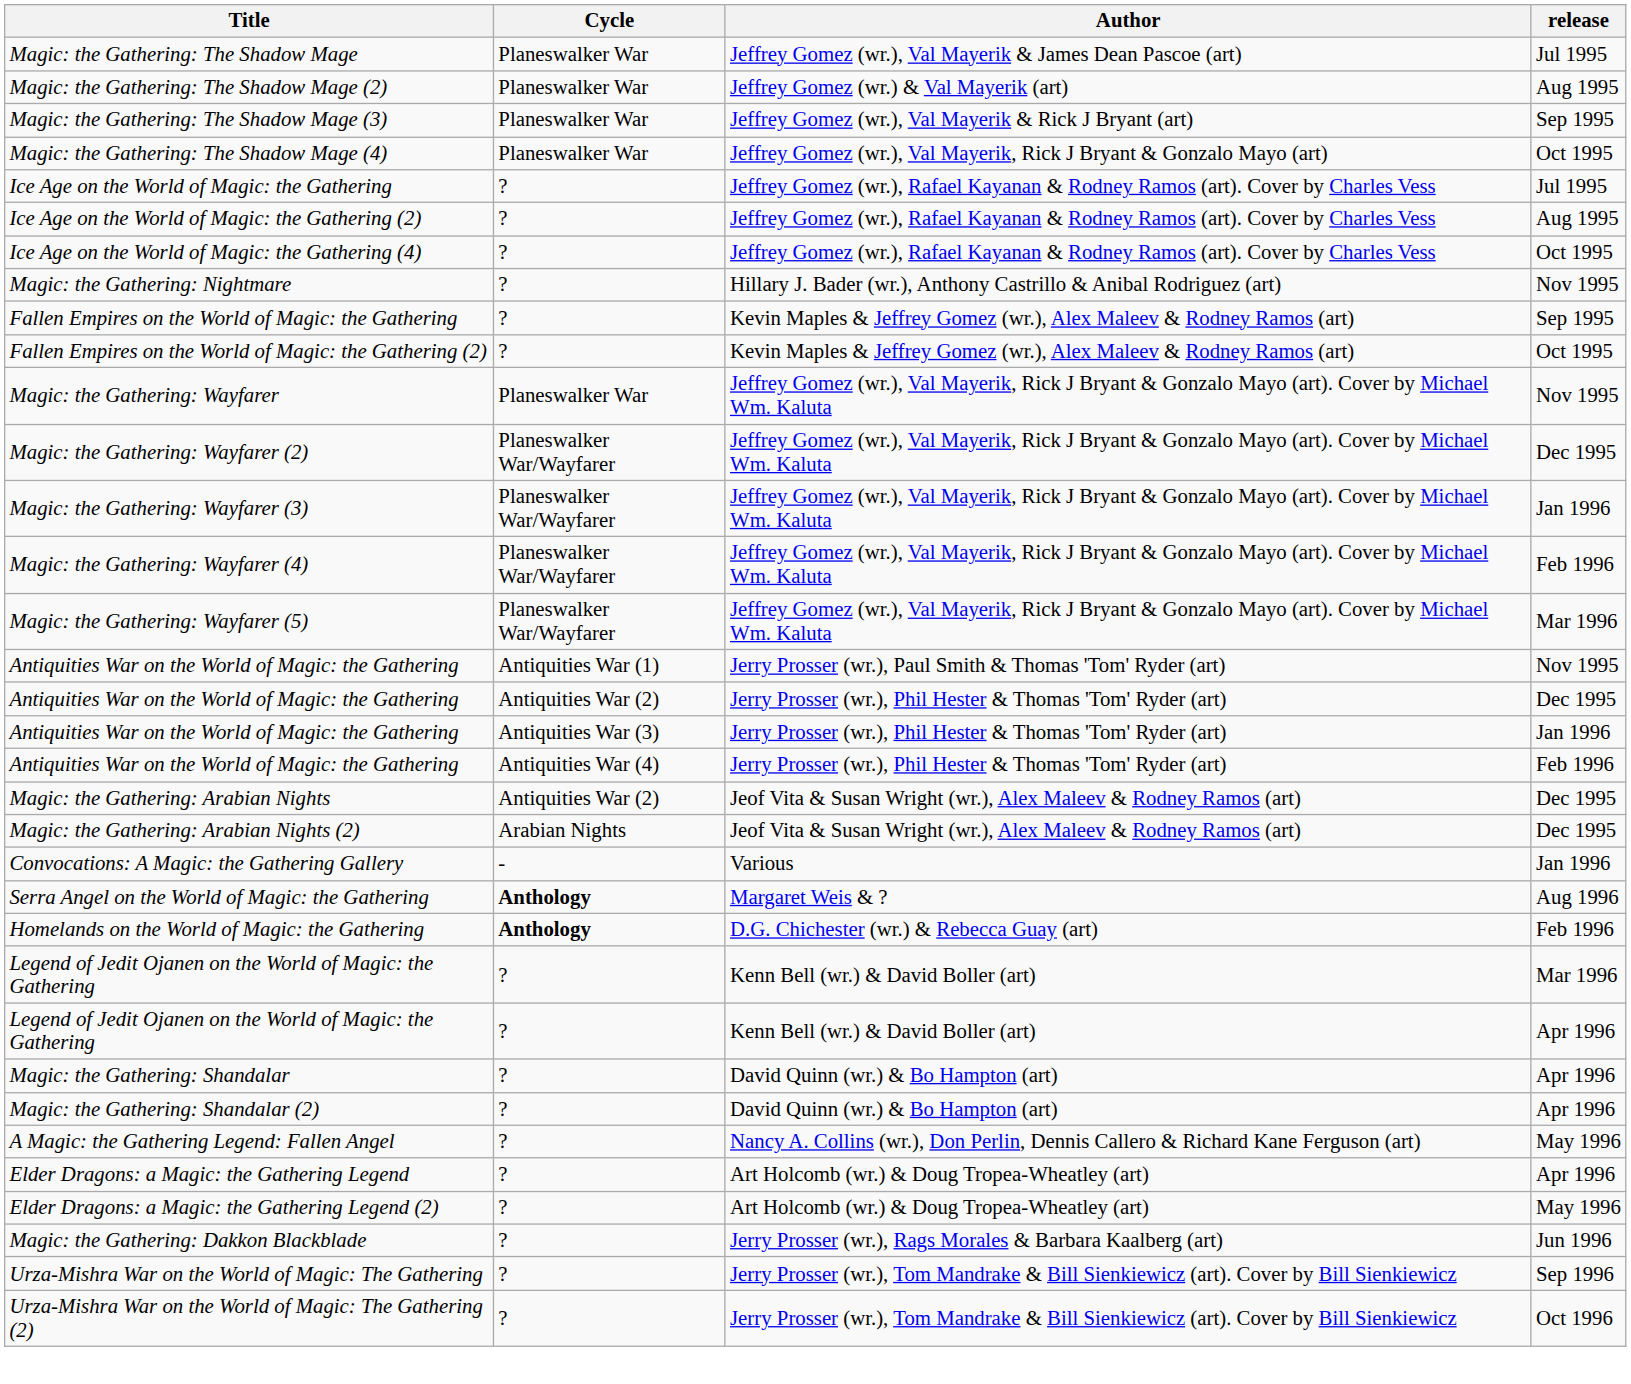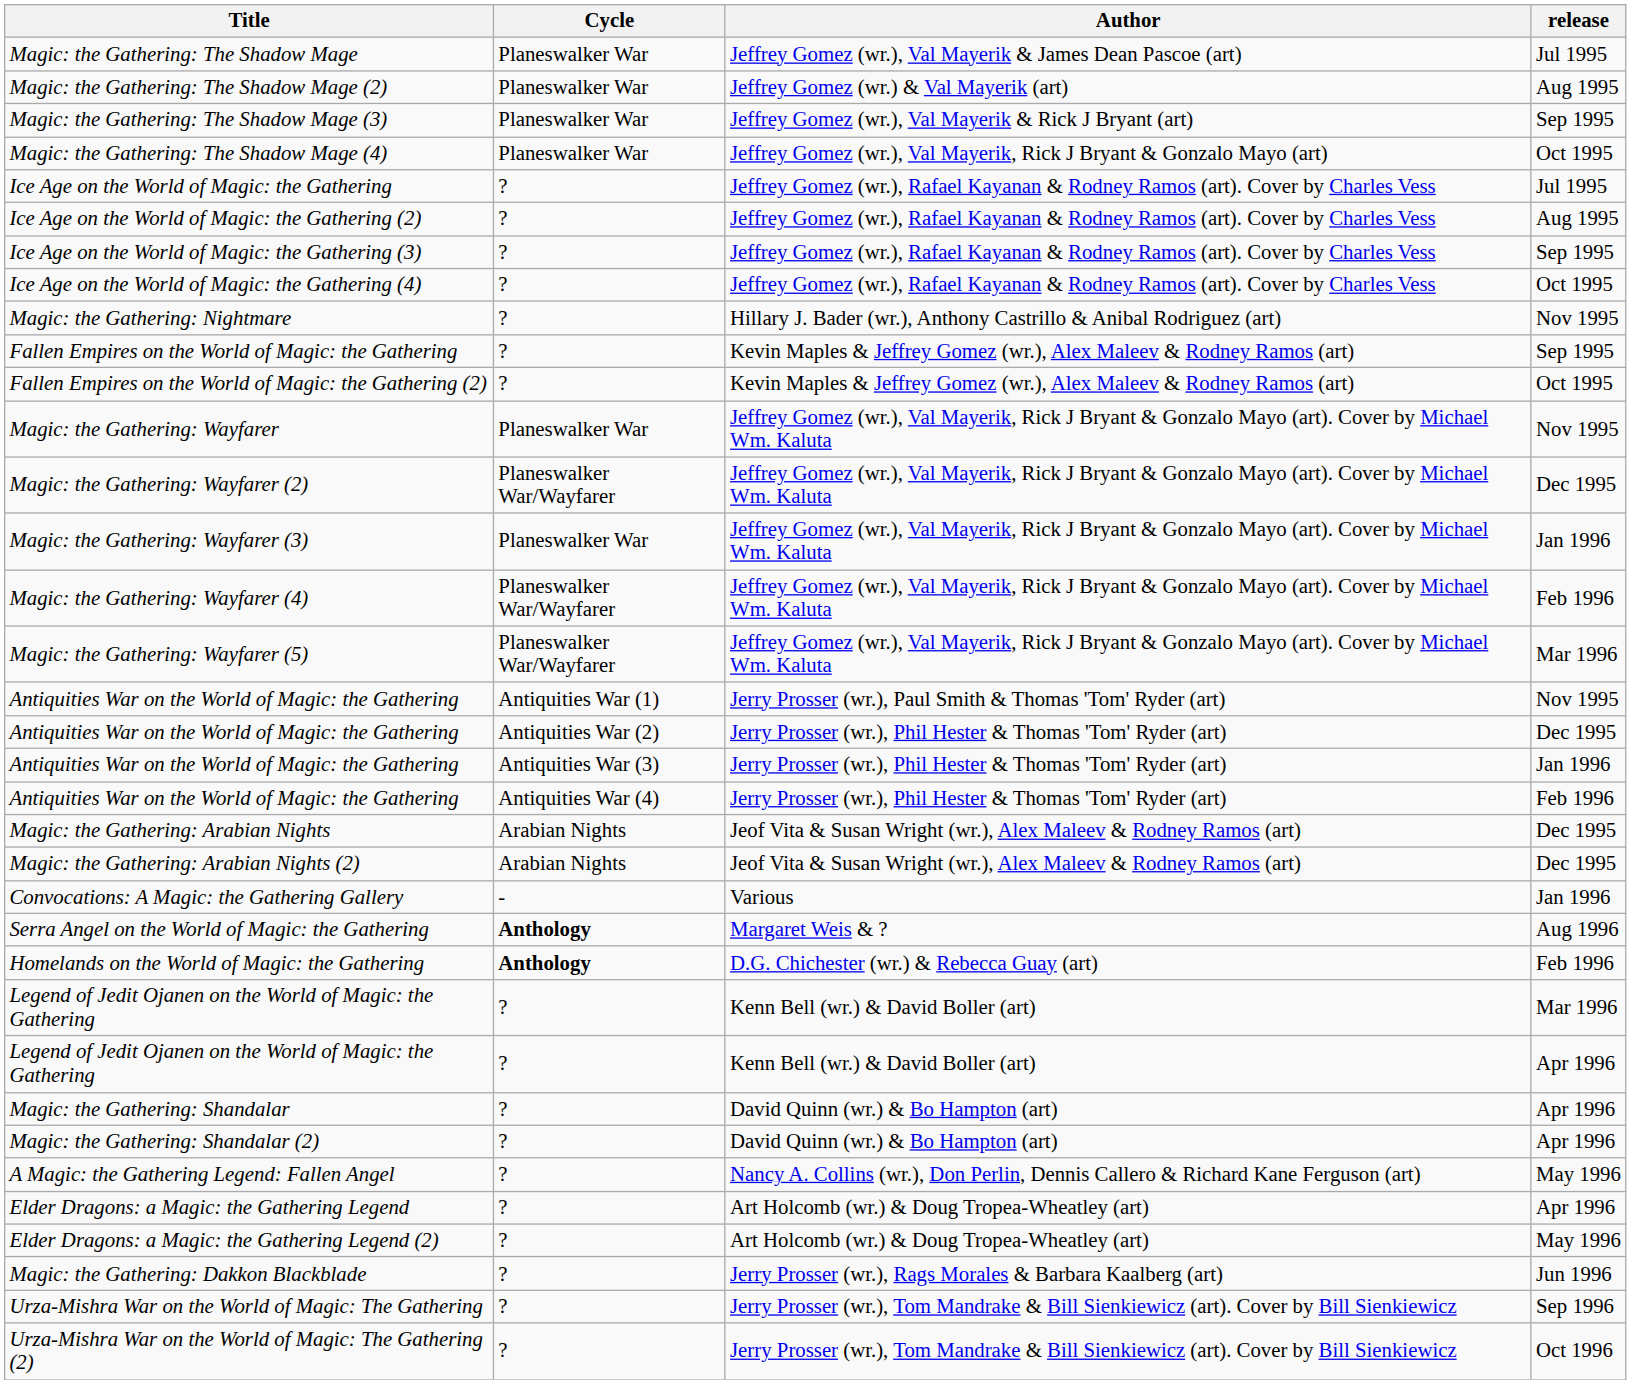 <table class=wikitable>
 <tr>
 <th>Title</th>
 <th>Cycle</th>
 <th>Author</th>
 <th>release</th>
 </tr>
 <tr>
 <td><em>Magic: the Gathering: The Shadow Mage</em></td>
 <td>Planeswalker War</td>
 <td><a href='#'>Jeffrey Gomez</a> (wr.), <a href='#'>Val Mayerik</a> & James Dean Pascoe (art)</td>
 <td>Jul 1995</td>
 </tr>
 <tr>
 <td><em>Magic: the Gathering: The Shadow Mage (2)</em></td>
 <td>Planeswalker War</td>
 <td><a href='#'>Jeffrey Gomez</a> (wr.) & <a href='#'>Val Mayerik</a> (art)</td>
 <td>Aug 1995</td>
 </tr>
 <tr>
 <td><em>Magic: the Gathering: The Shadow Mage (3)</em></td>
 <td>Planeswalker War</td>
 <td><a href='#'>Jeffrey Gomez</a> (wr.), <a href='#'>Val Mayerik</a> & Rick J Bryant (art)</td>
 <td>Sep 1995</td>
 </tr>
 <tr>
 <td><em>Magic: the Gathering: The Shadow Mage (4)</em></td>
 <td>Planeswalker War</td>
 <td><a href='#'>Jeffrey Gomez</a> (wr.), <a href='#'>Val Mayerik</a>, Rick J Bryant & Gonzalo Mayo (art)</td>
 <td>Oct 1995</td>
 </tr>
 <tr>
 <td><em>Ice Age on the World of Magic: the Gathering</em></td>
 <td>?</td>
 <td><a href='#'>Jeffrey Gomez</a> (wr.), <a href='#'>Rafael Kayanan</a> & <a href='#'>Rodney Ramos</a> (art). Cover by <a href='#'>Charles Vess</a></td>
 <td>Jul 1995</td>
 </tr>
 <tr>
 <td><em>Ice Age on the World of Magic: the Gathering (2)</em></td>
 <td>?</td>
 <td><a href='#'>Jeffrey Gomez</a> (wr.), <a href='#'>Rafael Kayanan</a> & <a href='#'>Rodney Ramos</a> (art). Cover by <a href='#'>Charles Vess</a></td>
 <td>Aug 1995</td>
 </tr>
 <tr>
+<td><em>Ice Age on the World of Magic: the Gathering (3)</em></td>
+<td>?</td>
+<td><a href='#'>Jeffrey Gomez</a> (wr.), <a href='#'>Rafael Kayanan</a> & <a href='#'>Rodney Ramos</a> (art). Cover by <a href='#'>Charles Vess</a></td>
+<td>Sep 1995</td>
+</tr>
+<tr>
 <td><em>Ice Age on the World of Magic: the Gathering (4)</em></td>
 <td>?</td>
 <td><a href='#'>Jeffrey Gomez</a> (wr.), <a href='#'>Rafael Kayanan</a> & <a href='#'>Rodney Ramos</a> (art). Cover by <a href='#'>Charles Vess</a></td>
 <td>Oct 1995</td>
 </tr>
 <tr>
 <td><em>Magic: the Gathering: Nightmare</em></td>
 <td>?</td>
 <td>Hillary J. Bader (wr.), Anthony Castrillo & Anibal Rodriguez (art)</td>
 <td>Nov 1995</td>
 </tr>
 <tr>
 <td><em>Fallen Empires on the World of Magic: the Gathering</em></td>
 <td>?</td>
 <td>Kevin Maples & <a href='#'>Jeffrey Gomez</a> (wr.), <a href='#'>Alex Maleev</a> & <a href='#'>Rodney Ramos</a> (art)</td>
 <td>Sep 1995</td>
 </tr>
 <tr>
 <td><em>Fallen Empires on the World of Magic: the Gathering (2)</em></td>
 <td>?</td>
 <td>Kevin Maples & <a href='#'>Jeffrey Gomez</a> (wr.), <a href='#'>Alex Maleev</a> & <a href='#'>Rodney Ramos</a> (art)</td>
 <td>Oct 1995</td>
 </tr>
 <tr>
 <td><em>Magic: the Gathering: Wayfarer</em></td>
 <td>Planeswalker War</td>
 <td><a href='#'>Jeffrey Gomez</a> (wr.), <a href='#'>Val Mayerik</a>, Rick J Bryant & Gonzalo Mayo (art). Cover by <a href='#'>Michael Wm. Kaluta</a></td>
 <td>Nov 1995</td>
 </tr>
 <tr>
 <td><em>Magic: the Gathering: Wayfarer (2)</em></td>
 <td>Planeswalker War/Wayfarer</td>
 <td><a href='#'>Jeffrey Gomez</a> (wr.), <a href='#'>Val Mayerik</a>, Rick J Bryant & Gonzalo Mayo (art). Cover by <a href='#'>Michael Wm. Kaluta</a></td>
 <td>Dec 1995</td>
 </tr>
 <tr>
 <td><em>Magic: the Gathering: Wayfarer (3)</em></td>
-<td>Planeswalker War/Wayfarer</td>
+<td>Planeswalker War</td>
 <td><a href='#'>Jeffrey Gomez</a> (wr.), <a href='#'>Val Mayerik</a>, Rick J Bryant & Gonzalo Mayo (art). Cover by <a href='#'>Michael Wm. Kaluta</a></td>
 <td>Jan 1996</td>
 </tr>
 <tr>
 <td><em>Magic: the Gathering: Wayfarer (4)</em></td>
 <td>Planeswalker War/Wayfarer</td>
 <td><a href='#'>Jeffrey Gomez</a> (wr.), <a href='#'>Val Mayerik</a>, Rick J Bryant & Gonzalo Mayo (art). Cover by <a href='#'>Michael Wm. Kaluta</a></td>
 <td>Feb 1996</td>
 </tr>
 <tr>
 <td><em>Magic: the Gathering: Wayfarer (5)</em></td>
 <td>Planeswalker War/Wayfarer</td>
 <td><a href='#'>Jeffrey Gomez</a> (wr.), <a href='#'>Val Mayerik</a>, Rick J Bryant & Gonzalo Mayo (art). Cover by <a href='#'>Michael Wm. Kaluta</a></td>
 <td>Mar 1996</td>
 </tr>
 <tr>
 <td><em>Antiquities War on the World of Magic: the Gathering</em></td>
 <td>Antiquities War (1)</td>
 <td><a href='#'>Jerry Prosser</a> (wr.), Paul Smith & Thomas 'Tom' Ryder (art)</td>
 <td>Nov 1995</td>
 </tr>
 <tr>
 <td><em>Antiquities War on the World of Magic: the Gathering</em></td>
 <td>Antiquities War (2)</td>
 <td><a href='#'>Jerry Prosser</a> (wr.), <a href='#'>Phil Hester</a> & Thomas 'Tom' Ryder (art)</td>
 <td>Dec 1995</td>
 </tr>
 <tr>
 <td><em>Antiquities War on the World of Magic: the Gathering</em></td>
 <td>Antiquities War (3)</td>
 <td><a href='#'>Jerry Prosser</a> (wr.), <a href='#'>Phil Hester</a> & Thomas 'Tom' Ryder (art)</td>
 <td>Jan 1996</td>
 </tr>
 <tr>
 <td><em>Antiquities War on the World of Magic: the Gathering</em></td>
 <td>Antiquities War (4)</td>
 <td><a href='#'>Jerry Prosser</a> (wr.), <a href='#'>Phil Hester</a> & Thomas 'Tom' Ryder (art)</td>
 <td>Feb 1996</td>
 </tr>
 <tr>
 <td><em>Magic: the Gathering: Arabian Nights</em></td>
-<td>Antiquities War (2)</td>
+<td>Arabian Nights</td>
 <td>Jeof Vita & Susan Wright (wr.), <a href='#'>Alex Maleev</a> & <a href='#'>Rodney Ramos</a> (art)</td>
 <td>Dec 1995</td>
 </tr>
 <tr>
 <td><em>Magic: the Gathering: Arabian Nights (2)</em></td>
 <td>Arabian Nights</td>
 <td>Jeof Vita & Susan Wright (wr.), <a href='#'>Alex Maleev</a> & <a href='#'>Rodney Ramos</a> (art)</td>
 <td>Dec 1995</td>
 </tr>
 <tr>
 <td><em>Convocations: A Magic: the Gathering Gallery</em></td>
 <td>-</td>
 <td>Various</td>
 <td>Jan 1996</td>
 </tr>
 <tr>
 <td><em>Serra Angel on the World of Magic: the Gathering</em></td>
 <td><strong>Anthology</strong></td>
 <td><a href='#'>Margaret Weis</a> & ?</td>
 <td>Aug 1996</td>
 </tr>
 <tr>
 <td><em>Homelands on the World of Magic: the Gathering</em></td>
 <td><strong>Anthology</strong></td>
 <td><a href='#'>D.G. Chichester</a> (wr.) & <a href='#'>Rebecca Guay</a> (art)</td>
 <td>Feb 1996</td>
 </tr>
 <tr>
 <td><em>Legend of Jedit Ojanen on the World of Magic: the Gathering</em></td>
 <td>?</td>
 <td>Kenn Bell (wr.) & David Boller (art)</td>
 <td>Mar 1996</td>
 </tr>
 <tr>
 <td><em>Legend of Jedit Ojanen on the World of Magic: the Gathering</em></td>
 <td>?</td>
 <td>Kenn Bell (wr.) & David Boller (art)</td>
 <td>Apr 1996</td>
 </tr>
 <tr>
 <td><em>Magic: the Gathering: Shandalar</em></td>
 <td>?</td>
 <td>David Quinn (wr.) & <a href='#'>Bo Hampton</a> (art)</td>
 <td>Apr 1996</td>
 </tr>
 <tr>
 <td><em>Magic: the Gathering: Shandalar (2)</em></td>
 <td>?</td>
 <td>David Quinn (wr.) & <a href='#'>Bo Hampton</a> (art)</td>
 <td>Apr 1996</td>
 </tr>
 <tr>
 <td><em>A Magic: the Gathering Legend: Fallen Angel</em></td>
 <td>?</td>
 <td><a href='#'>Nancy A. Collins</a> (wr.), <a href='#'>Don Perlin</a>, Dennis Callero & Richard Kane Ferguson (art)</td>
 <td>May 1996</td>
 </tr>
 <tr>
 <td><em>Elder Dragons: a Magic: the Gathering Legend</em></td>
 <td>?</td>
 <td>Art Holcomb (wr.) & Doug Tropea-Wheatley (art)</td>
 <td>Apr 1996</td>
 </tr>
 <tr>
 <td><em>Elder Dragons: a Magic: the Gathering Legend (2)</em></td>
 <td>?</td>
 <td>Art Holcomb (wr.) & Doug Tropea-Wheatley (art)</td>
 <td>May 1996</td>
 </tr>
 <tr>
 <td><em>Magic: the Gathering: Dakkon Blackblade</em></td>
 <td>?</td>
 <td><a href='#'>Jerry Prosser</a> (wr.), <a href='#'>Rags Morales</a> & Barbara Kaalberg (art)</td>
 <td>Jun 1996</td>
 </tr>
 <tr>
 <td><em>Urza-Mishra War on the World of Magic: The Gathering</em></td>
 <td>?</td>
 <td><a href='#'>Jerry Prosser</a> (wr.), <a href='#'>Tom Mandrake</a> & <a href='#'>Bill Sienkiewicz</a> (art). Cover by <a href='#'>Bill Sienkiewicz</a></td>
 <td>Sep 1996</td>
 </tr>
 <tr>
 <td><em>Urza-Mishra War on the World of Magic: The Gathering (2)</em></td>
 <td>?</td>
 <td><a href='#'>Jerry Prosser</a> (wr.), <a href='#'>Tom Mandrake</a> & <a href='#'>Bill Sienkiewicz</a> (art). Cover by <a href='#'>Bill Sienkiewicz</a></td>
 <td>Oct 1996</td>
 </tr>
 </table>
